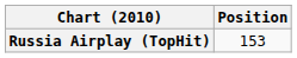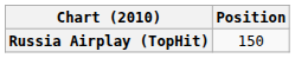 <table class="wikitable plainrowheaders" style="text-align:center">
 <tr>
 <th scope="col">Chart (2010)</th>
 <th scope="col">Position</th>
 </tr>
 <tr>
 <th scope="row">Russia Airplay (TopHit)</th>
-<td>153</td>
+<td>150</td>
 </tr>
 </table>
